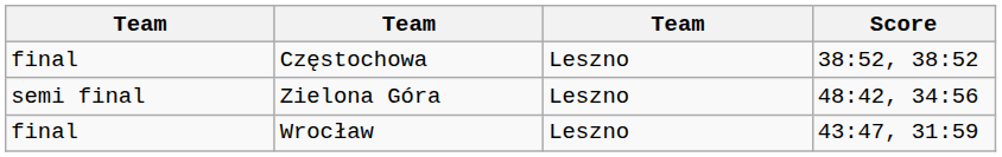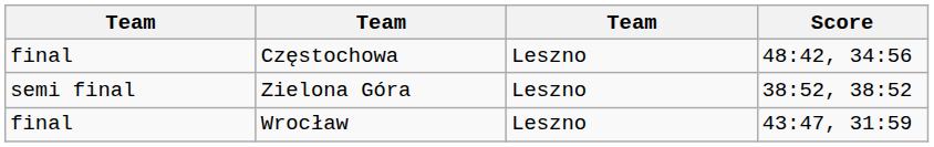 <table class="wikitable" style="font-size: 100%">
 <tr>
 <th width=150>Team</th>
 <th width=150>Team</th>
 <th width=150>Team</th>
 <th width=100>Score</th>
 </tr>
 <tr>
 <td>final</td>
 <td>Częstochowa</td>
 <td>Leszno</td>
-<td>38:52, 38:52</td>
+<td>48:42, 34:56</td>
 </tr>
 <tr>
 <td>semi final</td>
 <td>Zielona Góra</td>
 <td>Leszno</td>
-<td>48:42, 34:56</td>
+<td>38:52, 38:52</td>
 </tr>
 <tr>
 <td>final</td>
 <td>Wrocław</td>
 <td>Leszno</td>
 <td>43:47, 31:59</td>
 </tr>
 </table>
